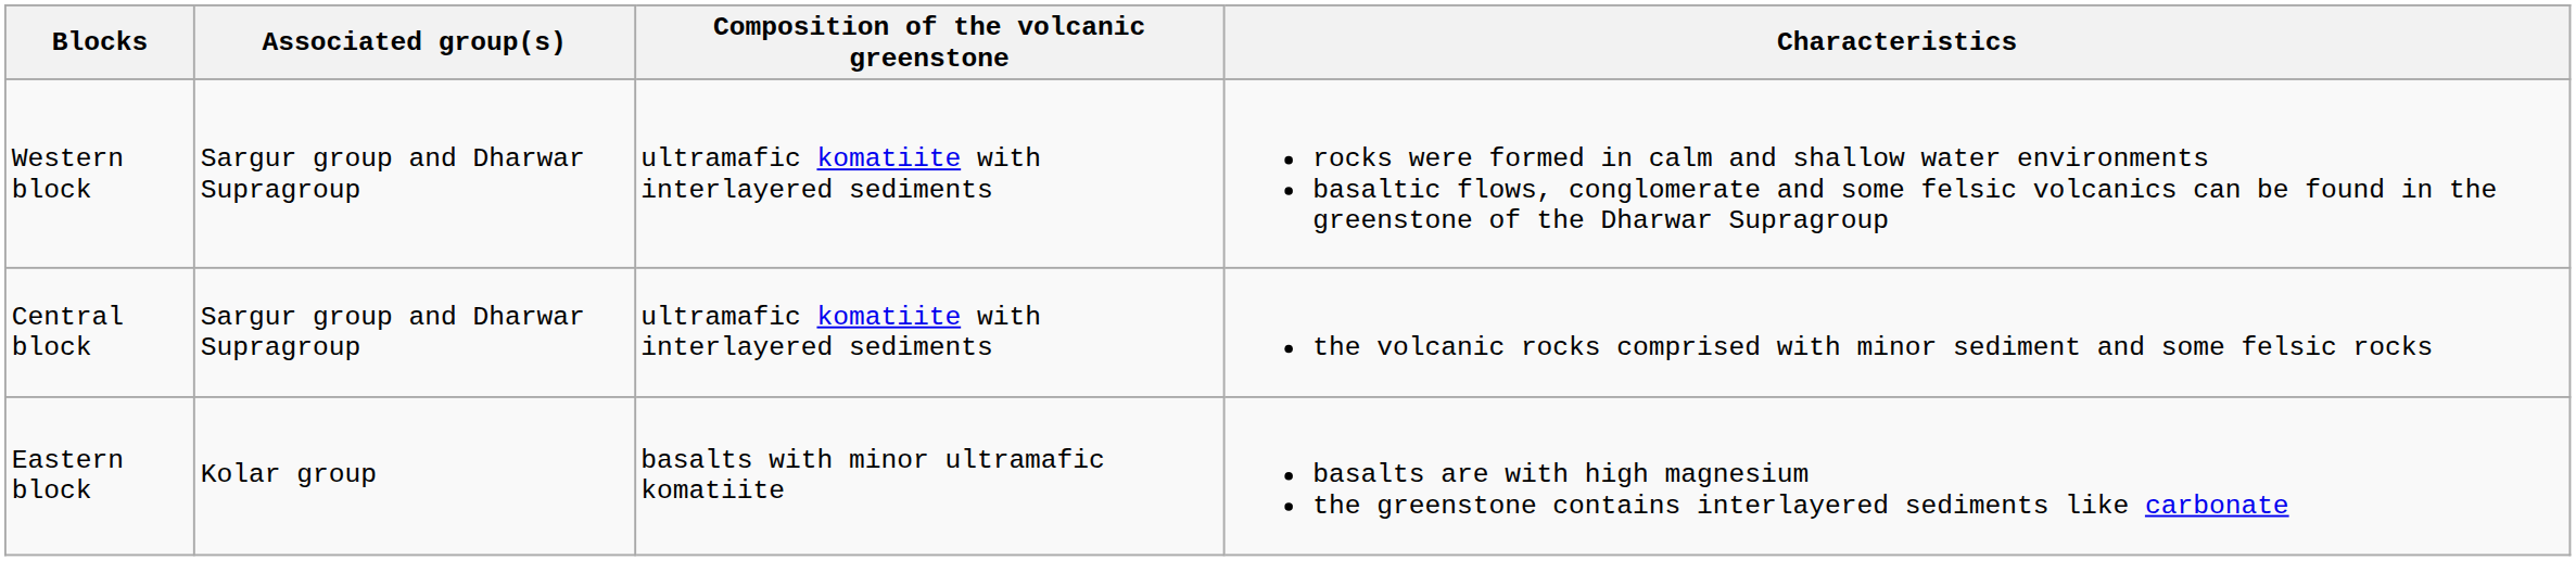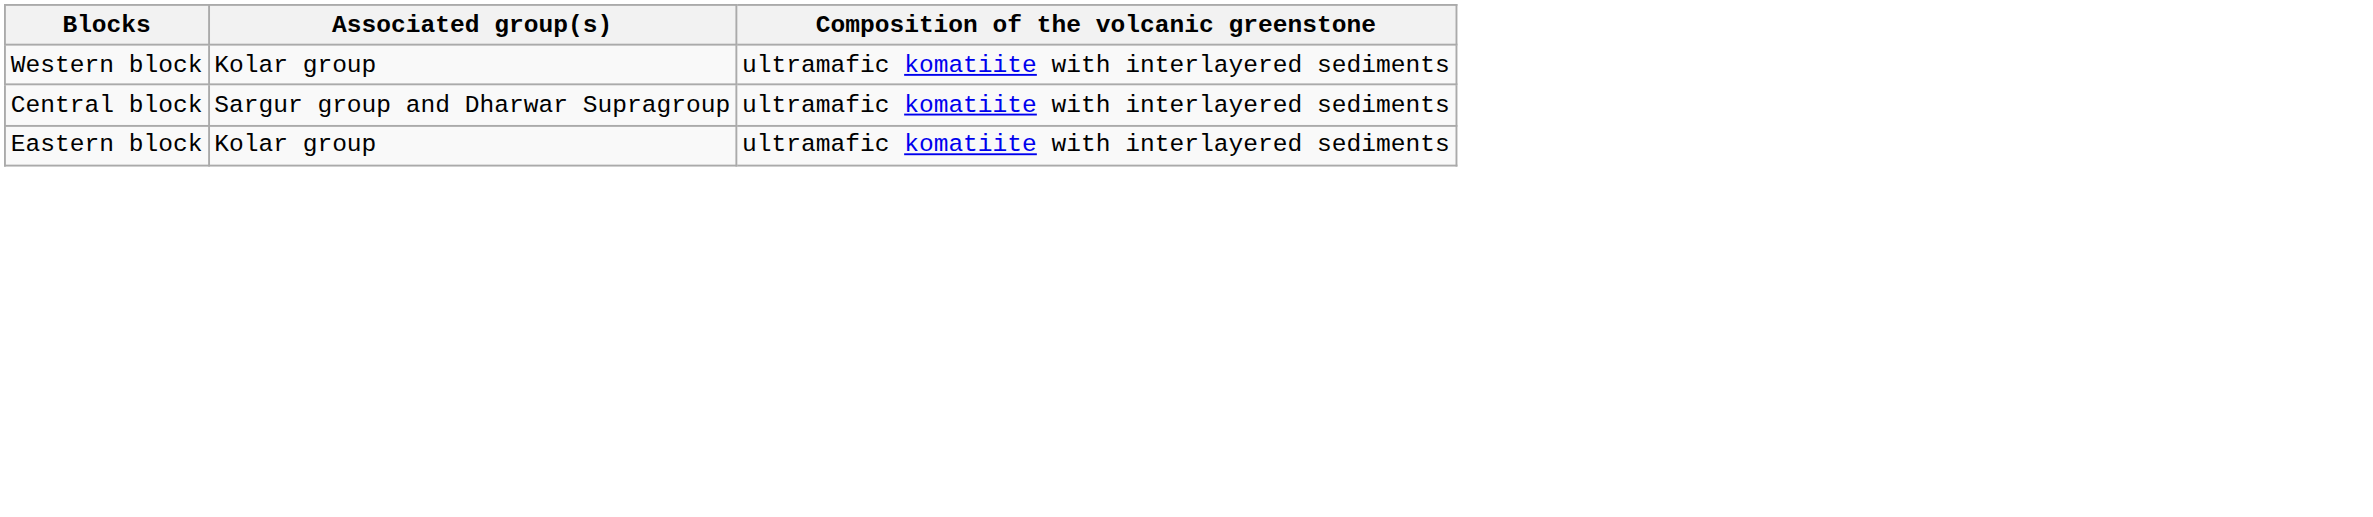 <table class="wikitable">
 <tr>
 <th>Blocks</th>
 <th>Associated group(s)</th>
 <th>Composition of the volcanic greenstone</th>
-<th>Characteristics</th>
 </tr>
 <tr>
 <td>Western block</td>
-<td>Sargur group and Dharwar Supragroup</td>
+<td>Kolar group</td>
 <td>ultramafic <a href='#'>komatiite</a> with interlayered sediments</td>
-<td><br><ul><li>rocks were formed in calm and shallow water environments</li><li>basaltic flows, conglomerate and some felsic volcanics can be found in the greenstone of the Dharwar Supragroup</li></ul></td>
 </tr>
 <tr>
 <td>Central block</td>
 <td>Sargur group and Dharwar Supragroup</td>
 <td>ultramafic <a href='#'>komatiite</a> with interlayered sediments</td>
-<td><br><ul><li>the volcanic rocks comprised with minor sediment and some felsic rocks</li></ul></td>
 </tr>
 <tr>
 <td>Eastern block</td>
 <td>Kolar group</td>
-<td>basalts with minor ultramafic komatiite</td>
-<td><br><ul><li>basalts are with high magnesium</li><li>the greenstone contains interlayered sediments like <a href='#'>carbonate</a></li></ul></td>
+<td>ultramafic <a href='#'>komatiite</a> with interlayered sediments</td>
 </tr>
 </table>
